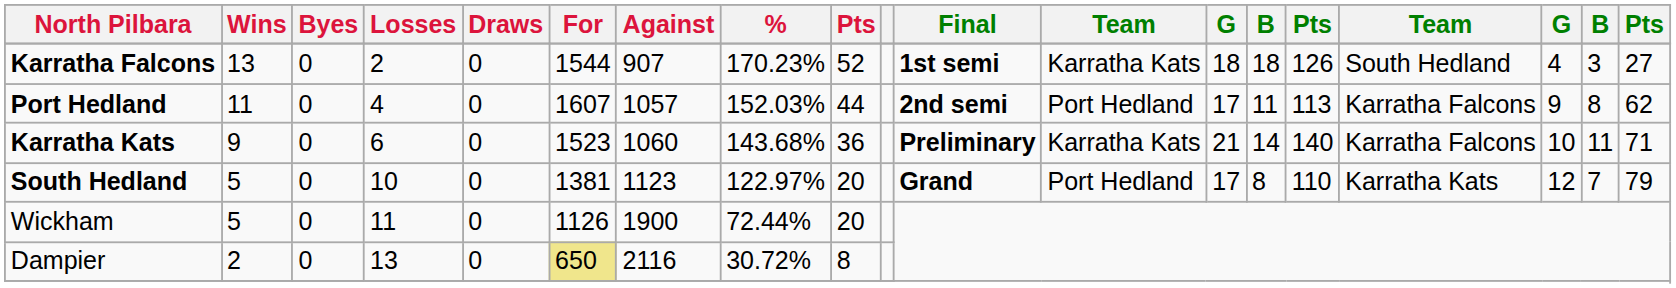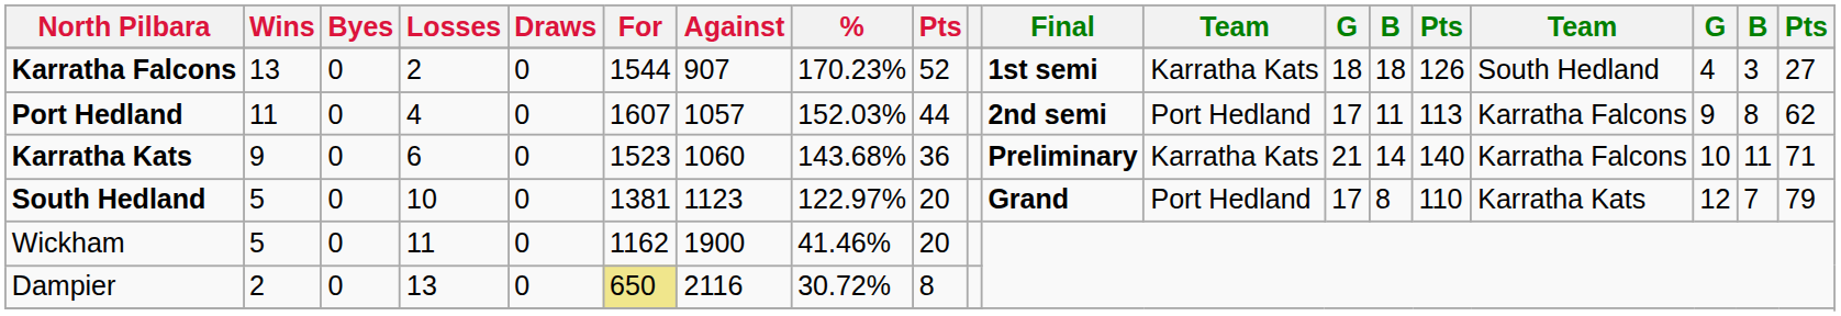 <table style="font-size: 85%; text-align: left;" class="wikitable">
 <tr>
 <th style="color:crimson">North Pilbara</th>
 <th style="color:crimson">Wins</th>
 <th style="color:crimson">Byes</th>
 <th style="color:crimson">Losses</th>
 <th style="color:crimson">Draws</th>
 <th style="color:crimson">For</th>
 <th style="color:crimson">Against</th>
 <th style="color:crimson">%</th>
 <th style="color:crimson">Pts</th>
 <th></th>
 <th style="color:green">Final</th>
 <th style="color:green">Team</th>
 <th style="color:green">G</th>
 <th style="color:green">B</th>
 <th style="color:green">Pts</th>
 <th style="color:green">Team</th>
 <th style="color:green">G</th>
 <th style="color:green">B</th>
 <th style="color:green">Pts</th>
 </tr>
 <tr>
 </tr>
 <tr>
 </tr>
 <tr>
 <td><strong>	Karratha Falcons	</strong></td>
 <td>13</td>
 <td>0</td>
 <td>2</td>
 <td>0</td>
 <td>1544</td>
 <td>907</td>
 <td>170.23%</td>
 <td>52</td>
 <td></td>
 <td><strong>1st semi</strong></td>
 <td>Karratha Kats</td>
 <td>18</td>
 <td>18</td>
 <td>126</td>
 <td>South Hedland</td>
 <td>4</td>
 <td>3</td>
 <td>27</td>
 </tr>
 <tr>
 <td><strong>	Port Hedland	</strong></td>
 <td>11</td>
 <td>0</td>
 <td>4</td>
 <td>0</td>
 <td>1607</td>
 <td>1057</td>
 <td>152.03%</td>
 <td>44</td>
 <td></td>
 <td><strong>2nd semi</strong></td>
 <td>Port Hedland</td>
 <td>17</td>
 <td>11</td>
 <td>113</td>
 <td>Karratha Falcons</td>
 <td>9</td>
 <td>8</td>
 <td>62</td>
 </tr>
 <tr>
 <td><strong>	Karratha Kats	</strong></td>
 <td>9</td>
 <td>0</td>
 <td>6</td>
 <td>0</td>
 <td>1523</td>
 <td>1060</td>
 <td>143.68%</td>
 <td>36</td>
 <td></td>
 <td><strong>Preliminary</strong></td>
 <td>Karratha Kats</td>
 <td>21</td>
 <td>14</td>
 <td>140</td>
 <td>Karratha Falcons</td>
 <td>10</td>
 <td>11</td>
 <td>71</td>
 </tr>
 <tr>
 <td><strong>	South Hedland	</strong></td>
 <td>5</td>
 <td>0</td>
 <td>10</td>
 <td>0</td>
 <td>1381</td>
 <td>1123</td>
 <td>122.97%</td>
 <td>20</td>
 <td></td>
 <td><strong>Grand</strong></td>
 <td>Port Hedland</td>
 <td>17</td>
 <td>8</td>
 <td>110</td>
 <td>Karratha Kats</td>
 <td>12</td>
 <td>7</td>
 <td>79</td>
 </tr>
 <tr>
 <td>Wickham</td>
 <td>5</td>
 <td>0</td>
 <td>11</td>
 <td>0</td>
-<td>1126</td>
+<td>1162</td>
 <td>1900</td>
-<td>72.44%</td>
+<td>41.46%</td>
 <td>20</td>
 <td></td>
 </tr>
 <tr>
 <td>Dampier</td>
 <td>2</td>
 <td>0</td>
 <td>13</td>
 <td>0</td>
 <td style="background: khaki;">650</td>
 <td>2116</td>
 <td>30.72%</td>
 <td>8</td>
 <td></td>
 </tr>
 <tr>
 </tr>
 </table>
